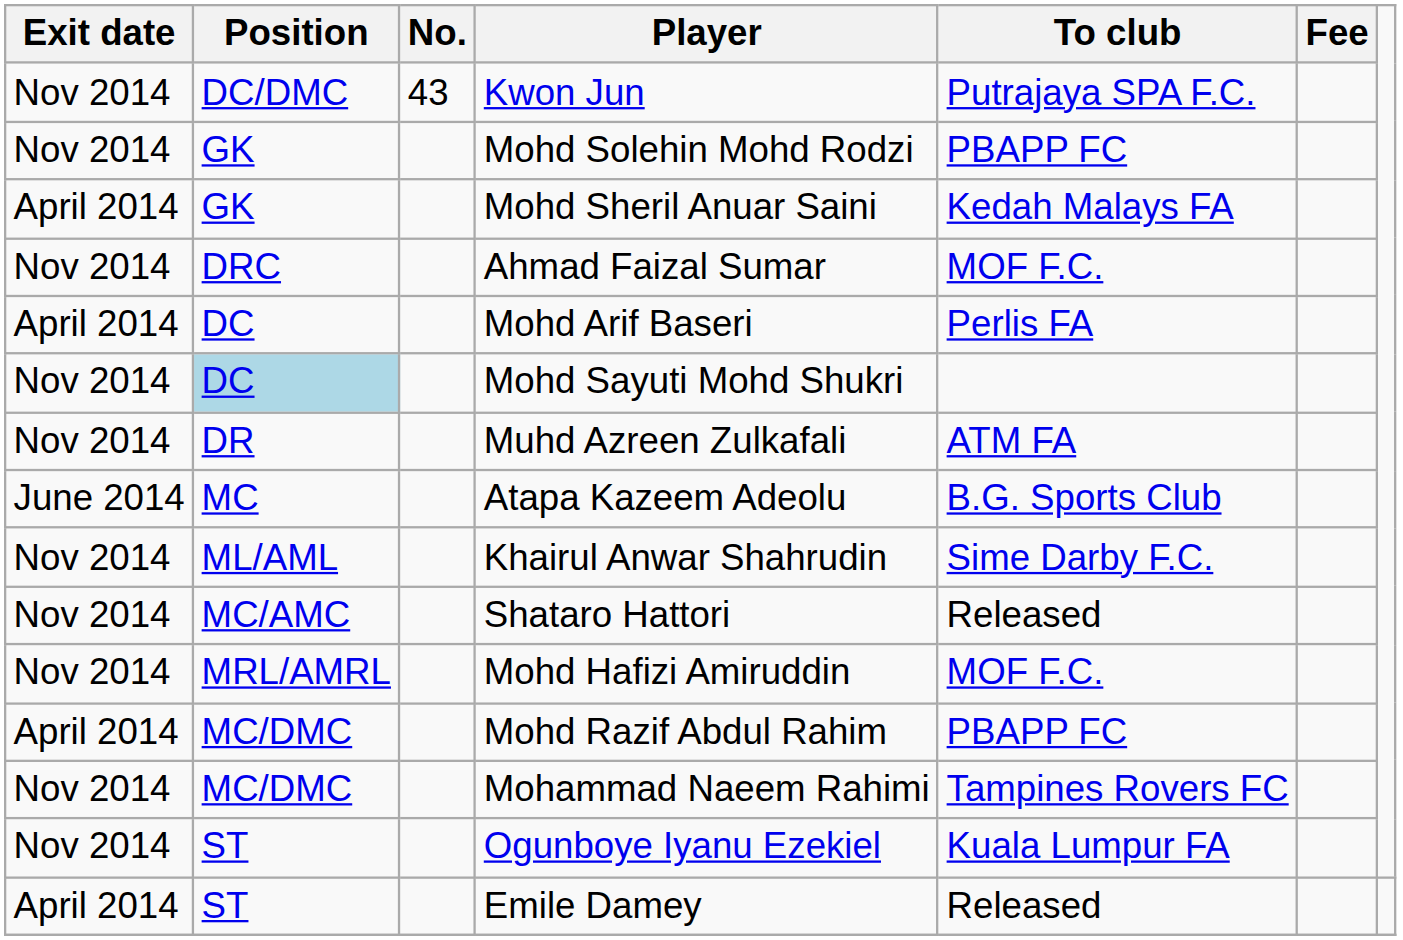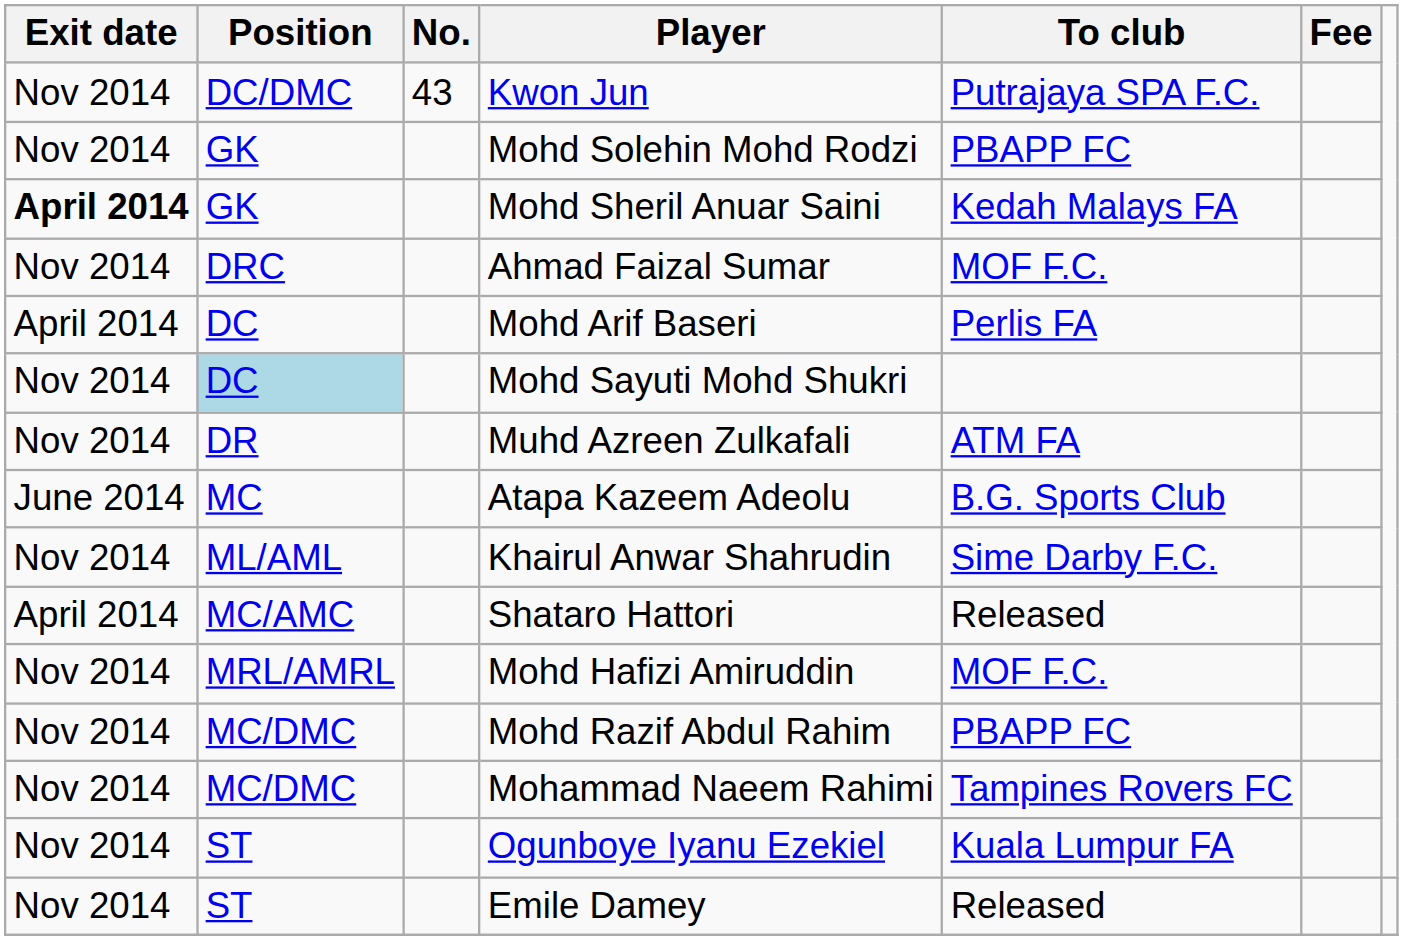 <table class="wikitable sortable">
 <tr>
 <th>Exit date</th>
 <th>Position</th>
 <th>No.</th>
 <th>Player</th>
 <th>To club</th>
 <th>Fee</th>
 </tr>
 <tr>
 <td>Nov 2014</td>
 <td><a href='#'>DC/DMC</a></td>
 <td>43</td>
 <td> <a href='#'>Kwon Jun</a></td>
 <td>  <a href='#'>Putrajaya SPA F.C.</a></td>
 <td></td>
 </tr>
 <tr>
 <td>Nov 2014</td>
 <td><a href='#'>GK</a></td>
 <td></td>
 <td> Mohd Solehin Mohd Rodzi</td>
 <td> <a href='#'>PBAPP FC</a></td>
 <td></td>
 </tr>
 <tr>
-<td>April 2014</td>
+<td><strong>April 2014</strong></td>
 <td><a href='#'>GK</a></td>
 <td></td>
 <td> Mohd Sheril Anuar Saini</td>
 <td> <a href='#'>Kedah Malays FA</a></td>
 <td></td>
 </tr>
 <tr>
 <td>Nov 2014</td>
 <td><a href='#'>DRC</a></td>
 <td></td>
 <td> Ahmad Faizal Sumar</td>
 <td> <a href='#'>MOF F.C.</a></td>
 <td></td>
 </tr>
 <tr>
 <td>April 2014</td>
 <td><a href='#'>DC</a></td>
 <td></td>
 <td> Mohd Arif Baseri</td>
 <td> <a href='#'>Perlis FA</a></td>
 <td></td>
 </tr>
 <tr>
 <td>Nov 2014</td>
 <td style="background: lightblue;"><a href='#'>DC</a></td>
 <td></td>
 <td> Mohd Sayuti Mohd Shukri</td>
 <td></td>
 <td></td>
 </tr>
 <tr>
 <td>Nov 2014</td>
 <td><a href='#'>DR</a></td>
 <td></td>
 <td> Muhd Azreen Zulkafali</td>
 <td>  <a href='#'>ATM FA</a></td>
 <td></td>
 </tr>
 <tr>
 <td>June 2014</td>
 <td><a href='#'>MC</a></td>
 <td></td>
 <td> Atapa Kazeem Adeolu</td>
 <td> <a href='#'>B.G. Sports Club</a></td>
 <td></td>
 </tr>
 <tr>
 <td>Nov 2014</td>
 <td><a href='#'>ML/AML</a></td>
 <td></td>
 <td> Khairul Anwar Shahrudin</td>
 <td> <a href='#'>Sime Darby F.C.</a></td>
 <td></td>
 </tr>
 <tr>
-<td>Nov 2014</td>
+<td>April 2014</td>
 <td><a href='#'>MC/AMC</a></td>
 <td></td>
 <td> Shataro Hattori</td>
 <td>Released</td>
 <td></td>
 </tr>
 <tr>
 <td>Nov 2014</td>
 <td><a href='#'>MRL/AMRL</a></td>
 <td></td>
 <td> Mohd Hafizi Amiruddin</td>
 <td> <a href='#'>MOF F.C.</a></td>
 <td></td>
 </tr>
 <tr>
-<td>April 2014</td>
+<td>Nov 2014</td>
 <td><a href='#'>MC/DMC</a></td>
 <td></td>
 <td> Mohd Razif Abdul Rahim</td>
 <td> <a href='#'>PBAPP FC</a></td>
 <td></td>
 </tr>
 <tr>
 <td>Nov 2014</td>
 <td><a href='#'>MC/DMC</a></td>
 <td></td>
 <td> Mohammad Naeem Rahimi</td>
 <td> <a href='#'>Tampines Rovers FC</a></td>
 <td></td>
 </tr>
 <tr>
 <td>Nov 2014</td>
 <td><a href='#'>ST</a></td>
 <td></td>
 <td> <a href='#'>Ogunboye Iyanu Ezekiel</a></td>
 <td> <a href='#'>Kuala Lumpur FA</a></td>
 <td></td>
 </tr>
 <tr>
-<td>April 2014</td>
+<td>Nov 2014</td>
 <td><a href='#'>ST</a></td>
 <td></td>
 <td> Emile Damey</td>
 <td>Released</td>
 <td></td>
 <td></td>
 </tr>
 <tr>
 </tr>
 </table>
